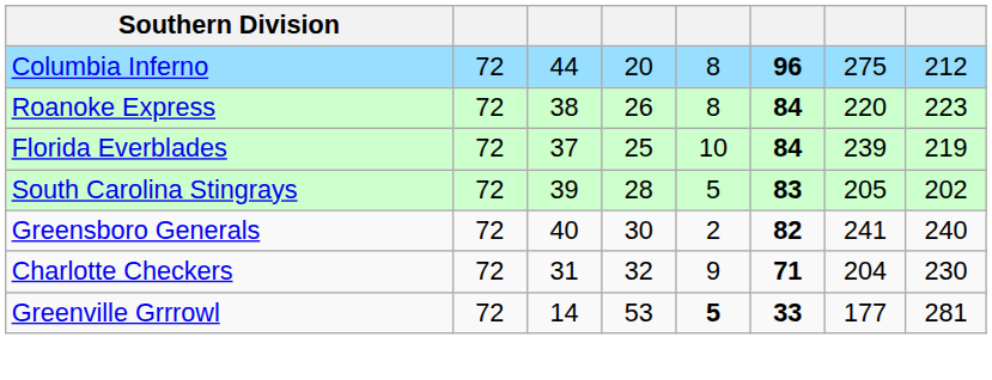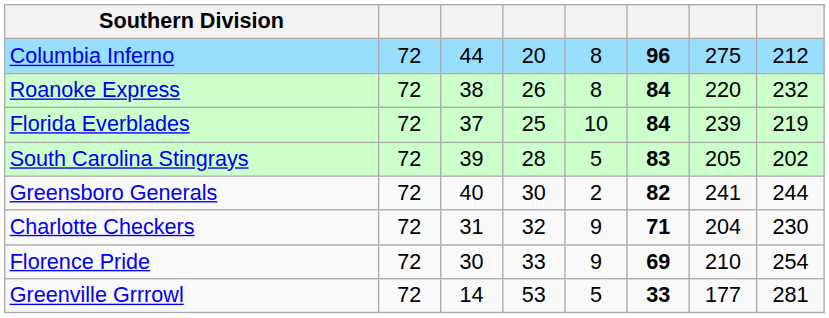 <table class="wikitable sortable" style="text-align:center">
 <tr>
 <th style="width:30%;" class="unsortable">Southern Division</th>
 <th style="width:5%;"></th>
 <th style="width:5%;"></th>
 <th style="width:5%;"></th>
 <th style="width:5%;"></th>
 <th style="width:5%;"></th>
 <th style="width:5%;"></th>
 <th style="width:5%;"></th>
 </tr>
 <tr bgcolor="#97DEFF">
 <td align=left><a href='#'>Columbia Inferno</a></td>
 <td>72</td>
 <td>44</td>
 <td>20</td>
 <td>8</td>
 <td><strong>96</strong></td>
 <td>275</td>
 <td>212</td>
 </tr>
 <tr bgcolor="#ccffcc">
 <td align=left><a href='#'>Roanoke Express</a></td>
 <td>72</td>
 <td>38</td>
 <td>26</td>
 <td>8</td>
 <td><strong>84</strong></td>
 <td>220</td>
-<td>223</td>
+<td>232</td>
 </tr>
 <tr bgcolor="#ccffcc">
 <td align=left><a href='#'>Florida Everblades</a></td>
 <td>72</td>
 <td>37</td>
 <td>25</td>
 <td>10</td>
 <td><strong>84</strong></td>
 <td>239</td>
 <td>219</td>
 </tr>
 <tr bgcolor="#ccffcc">
 <td align=left><a href='#'>South Carolina Stingrays</a></td>
 <td>72</td>
 <td>39</td>
 <td>28</td>
 <td>5</td>
 <td><strong>83</strong></td>
 <td>205</td>
 <td>202</td>
 </tr>
 <tr>
 <td align=left><a href='#'>Greensboro Generals</a></td>
 <td>72</td>
 <td>40</td>
 <td>30</td>
 <td>2</td>
 <td><strong>82</strong></td>
 <td>241</td>
-<td>240</td>
+<td>244</td>
 </tr>
 <tr>
 <td align=left><a href='#'>Charlotte Checkers</a></td>
 <td>72</td>
 <td>31</td>
 <td>32</td>
 <td>9</td>
 <td><strong>71</strong></td>
 <td>204</td>
 <td>230</td>
 </tr>
 <tr>
+<td align=left><a href='#'>Florence Pride</a></td>
+<td>72</td>
+<td>30</td>
+<td>33</td>
+<td>9</td>
+<td><strong>69</strong></td>
+<td>210</td>
+<td>254</td>
+</tr>
+<tr>
 <td align=left><a href='#'>Greenville Grrrowl</a></td>
 <td>72</td>
 <td>14</td>
 <td>53</td>
-<td><strong>5</strong></td>
+<td>5</td>
 <td><strong>33</strong></td>
 <td>177</td>
 <td>281</td>
 </tr>
 </table>
